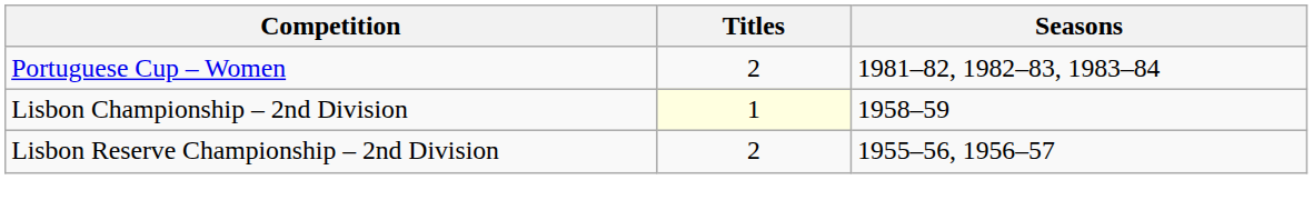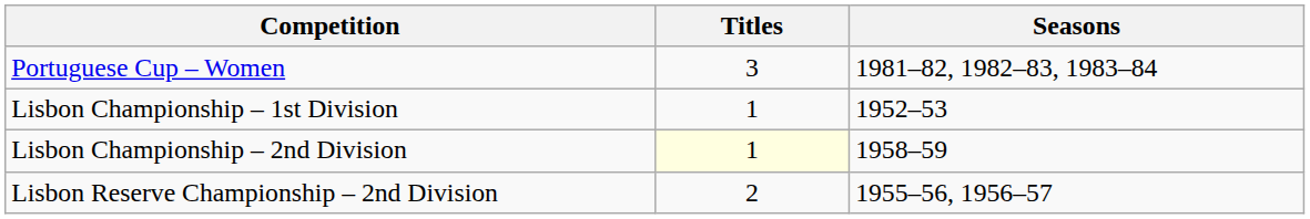 <table class="wikitable" style="width: 50%;">
 <tr>
 <th style="width: 50%;">Competition</th>
 <th style="width: 15%; text-align: center;">Titles</th>
 <th style="width: 35%;">Seasons</th>
 </tr>
 <tr>
 <td><a href='#'>Portuguese Cup – Women</a></td>
-<td style="text-align: center;">2</td>
+<td style="text-align: center;">3</td>
 <td>1981–82, 1982–83, 1983–84</td>
+</tr>
+<tr>
+<td>Lisbon Championship – 1st Division</td>
+<td style="text-align: center;">1</td>
+<td>1952–53</td>
 </tr>
 <tr>
 <td>Lisbon Championship – 2nd Division</td>
 <td style="background: lightyellow; text-align: center;">1</td>
 <td>1958–59</td>
 </tr>
 <tr>
 <td>Lisbon Reserve Championship – 2nd Division</td>
 <td style="text-align: center;">2</td>
 <td>1955–56, 1956–57</td>
 </tr>
 </table>
